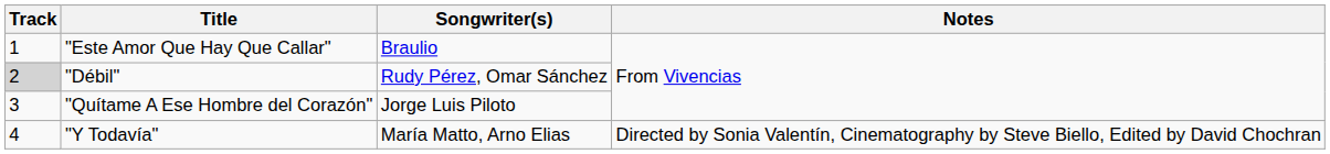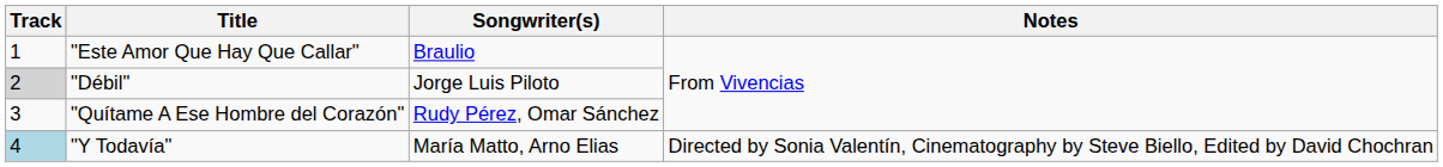 <table class="wikitable">
 <tr style="background:#ccc; text-align:center;">
 <th>Track</th>
 <th>Title</th>
 <th>Songwriter(s)</th>
 <th>Notes</th>
 </tr>
 <tr>
 <td>1</td>
 <td>"Este Amor Que Hay Que Callar"</td>
 <td><a href='#'>Braulio</a></td>
 <td rowspan="3">From <a href='#'>Vivencias</a></td>
 </tr>
 <tr>
 <td style="background: lightgrey;">2</td>
 <td>"Débil"</td>
-<td><a href='#'>Rudy Pérez</a>, Omar Sánchez</td>
+<td>Jorge Luis Piloto</td>
 </tr>
 <tr>
 <td>3</td>
 <td>"Quítame A Ese Hombre del Corazón"</td>
-<td>Jorge Luis Piloto</td>
+<td><a href='#'>Rudy Pérez</a>, Omar Sánchez</td>
 </tr>
 <tr>
-<td>4</td>
+<td style="background: lightblue;">4</td>
 <td>"Y Todavía"</td>
 <td>María Matto, Arno Elias</td>
 <td>Directed by Sonia Valentín, Cinematography by Steve Biello, Edited by David Chochran</td>
 </tr>
 </table>
